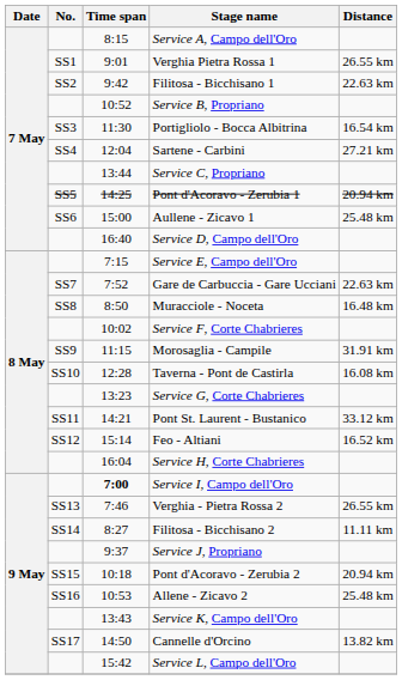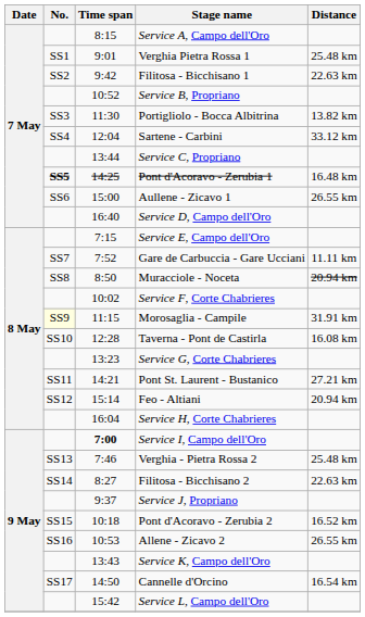 <table class="wikitable" style="font-size: 85%;">
 <tr>
 <th>Date</th>
 <th>No.</th>
 <th>Time span</th>
 <th>Stage name</th>
 <th>Distance</th>
 </tr>
 <tr>
 <th rowspan="10">7 May</th>
 <td align="center"></td>
 <td align="center">8:15</td>
 <td><em>Service A</em>, <a href='#'>Campo dell'Oro</a></td>
 <td></td>
 </tr>
 <tr>
 <td align="center">SS1</td>
 <td align="center">9:01</td>
 <td>Verghia Pietra Rossa 1</td>
-<td align="center">26.55 km</td>
+<td align="center">25.48 km</td>
 </tr>
 <tr>
 <td align="center">SS2</td>
 <td align="center">9:42</td>
 <td>Filitosa - Bicchisano 1</td>
 <td align="center">22.63 km</td>
 </tr>
 <tr>
 <td align="center"></td>
 <td align="center">10:52</td>
 <td><em>Service B</em>, <a href='#'>Propriano</a></td>
 <td></td>
 </tr>
 <tr>
 <td align="center">SS3</td>
 <td align="center">11:30</td>
 <td>Portigliolo - Bocca Albitrina</td>
-<td align="center">16.54 km</td>
+<td align="center">13.82 km</td>
 </tr>
 <tr>
 <td align="center">SS4</td>
 <td align="center">12:04</td>
 <td>Sartene - Carbini</td>
-<td align="center">27.21 km</td>
+<td align="center">33.12 km</td>
 </tr>
 <tr>
 <td align="center"></td>
 <td align="center">13:44</td>
 <td><em>Service C</em>, <a href='#'>Propriano</a></td>
 <td></td>
 </tr>
 <tr>
-<td align="center"><s>SS5</s></td>
+<td align="center"><strong><s>SS5</s></strong></td>
 <td align="center"><s>14:25</s></td>
 <td><s>Pont d'Acoravo - Zerubia 1</s></td>
-<td align="center"><s>20.94 km</s></td>
+<td align="center">16.48 km</td>
 </tr>
 <tr>
 <td align="center">SS6</td>
 <td align="center">15:00</td>
 <td>Aullene - Zicavo 1</td>
-<td align="center">25.48 km</td>
+<td align="center">26.55 km</td>
 </tr>
 <tr>
 <td align="center"></td>
 <td align="center">16:40</td>
 <td><em>Service D</em>, <a href='#'>Campo dell'Oro</a></td>
 <td></td>
 </tr>
 <tr>
 <th rowspan="10">8 May</th>
 <td align="center"></td>
 <td align="center">7:15</td>
 <td><em>Service E</em>, <a href='#'>Campo dell'Oro</a></td>
 <td></td>
 </tr>
 <tr>
 <td align="center">SS7</td>
 <td align="center">7:52</td>
 <td>Gare de Carbuccia - Gare Ucciani</td>
-<td align="center">22.63 km</td>
+<td align="center">11.11 km</td>
 </tr>
 <tr>
 <td align="center">SS8</td>
 <td align="center">8:50</td>
 <td>Muracciole - Noceta</td>
-<td align="center">16.48 km</td>
+<td align="center"><s>20.94 km</s></td>
 </tr>
 <tr>
 <td align="center"></td>
 <td align="center">10:02</td>
 <td><em>Service F</em>, <a href='#'>Corte Chabrieres</a></td>
 <td></td>
 </tr>
 <tr>
-<td align="center">SS9</td>
+<td align="center" style="background: lightyellow;">SS9</td>
 <td align="center">11:15</td>
 <td>Morosaglia - Campile</td>
 <td align="center">31.91 km</td>
 </tr>
 <tr>
 <td align="center">SS10</td>
 <td align="center">12:28</td>
 <td>Taverna - Pont de Castirla</td>
 <td align="center">16.08 km</td>
 </tr>
 <tr>
 <td align="center"></td>
 <td align="center">13:23</td>
 <td><em>Service G</em>, <a href='#'>Corte Chabrieres</a></td>
 <td></td>
 </tr>
 <tr>
 <td align="center">SS11</td>
 <td align="center">14:21</td>
 <td>Pont St. Laurent - Bustanico</td>
-<td align="center">33.12 km</td>
+<td align="center">27.21 km</td>
 </tr>
 <tr>
 <td align="center">SS12</td>
 <td align="center">15:14</td>
 <td>Feo - Altiani</td>
-<td align="center">16.52 km</td>
+<td align="center">20.94 km</td>
 </tr>
 <tr>
 <td align="center"></td>
 <td align="center">16:04</td>
 <td><em>Service H</em>, <a href='#'>Corte Chabrieres</a></td>
 <td></td>
 </tr>
 <tr>
 <th rowspan="9">9 May</th>
 <td align="center"></td>
 <td align="center"><strong>7:00</strong></td>
 <td><em>Service I</em>, <a href='#'>Campo dell'Oro</a></td>
 <td></td>
 </tr>
 <tr>
 <td align="center">SS13</td>
 <td align="center">7:46</td>
 <td>Verghia - Pietra Rossa 2</td>
-<td align="center">26.55 km</td>
+<td align="center">25.48 km</td>
 </tr>
 <tr>
 <td align="center">SS14</td>
 <td align="center">8:27</td>
 <td>Filitosa - Bicchisano 2</td>
-<td align="center">11.11 km</td>
+<td align="center">22.63 km</td>
 </tr>
 <tr>
 <td align="center"></td>
 <td align="center">9:37</td>
 <td><em>Service J</em>, <a href='#'>Propriano</a></td>
 <td></td>
 </tr>
 <tr>
 <td align="center">SS15</td>
 <td align="center">10:18</td>
 <td>Pont d'Acoravo - Zerubia 2</td>
-<td align="center">20.94 km</td>
+<td align="center">16.52 km</td>
 </tr>
 <tr>
 <td align="center">SS16</td>
 <td align="center">10:53</td>
 <td>Allene - Zicavo 2</td>
-<td align="center">25.48 km</td>
+<td align="center">26.55 km</td>
 </tr>
 <tr>
 <td align="center"></td>
 <td align="center">13:43</td>
 <td><em>Service K</em>, <a href='#'>Campo dell'Oro</a></td>
 <td></td>
 </tr>
 <tr>
 <td align="center">SS17</td>
 <td align="center">14:50</td>
 <td>Cannelle d'Orcino</td>
-<td align="center">13.82 km</td>
+<td align="center">16.54 km</td>
 </tr>
 <tr>
 <td align="center"></td>
 <td align="center">15:42</td>
 <td><em>Service L</em>, <a href='#'>Campo dell'Oro</a></td>
 <td></td>
 </tr>
 <tr>
 </tr>
 </table>
